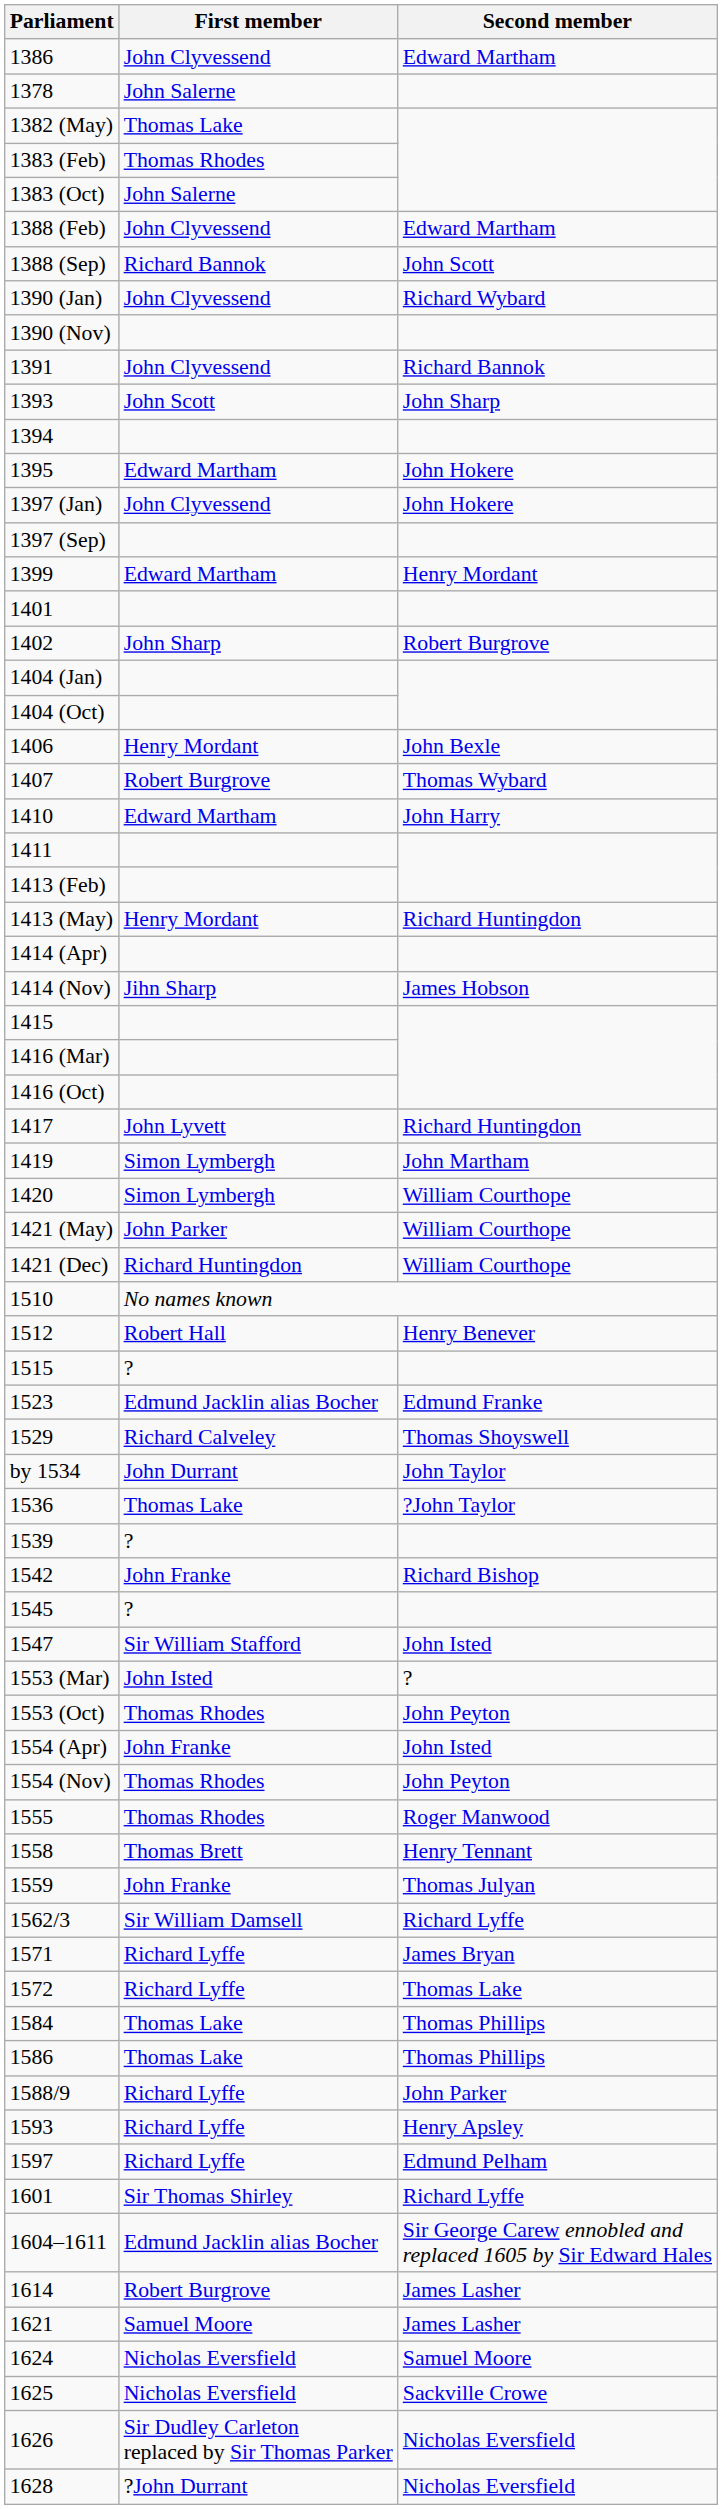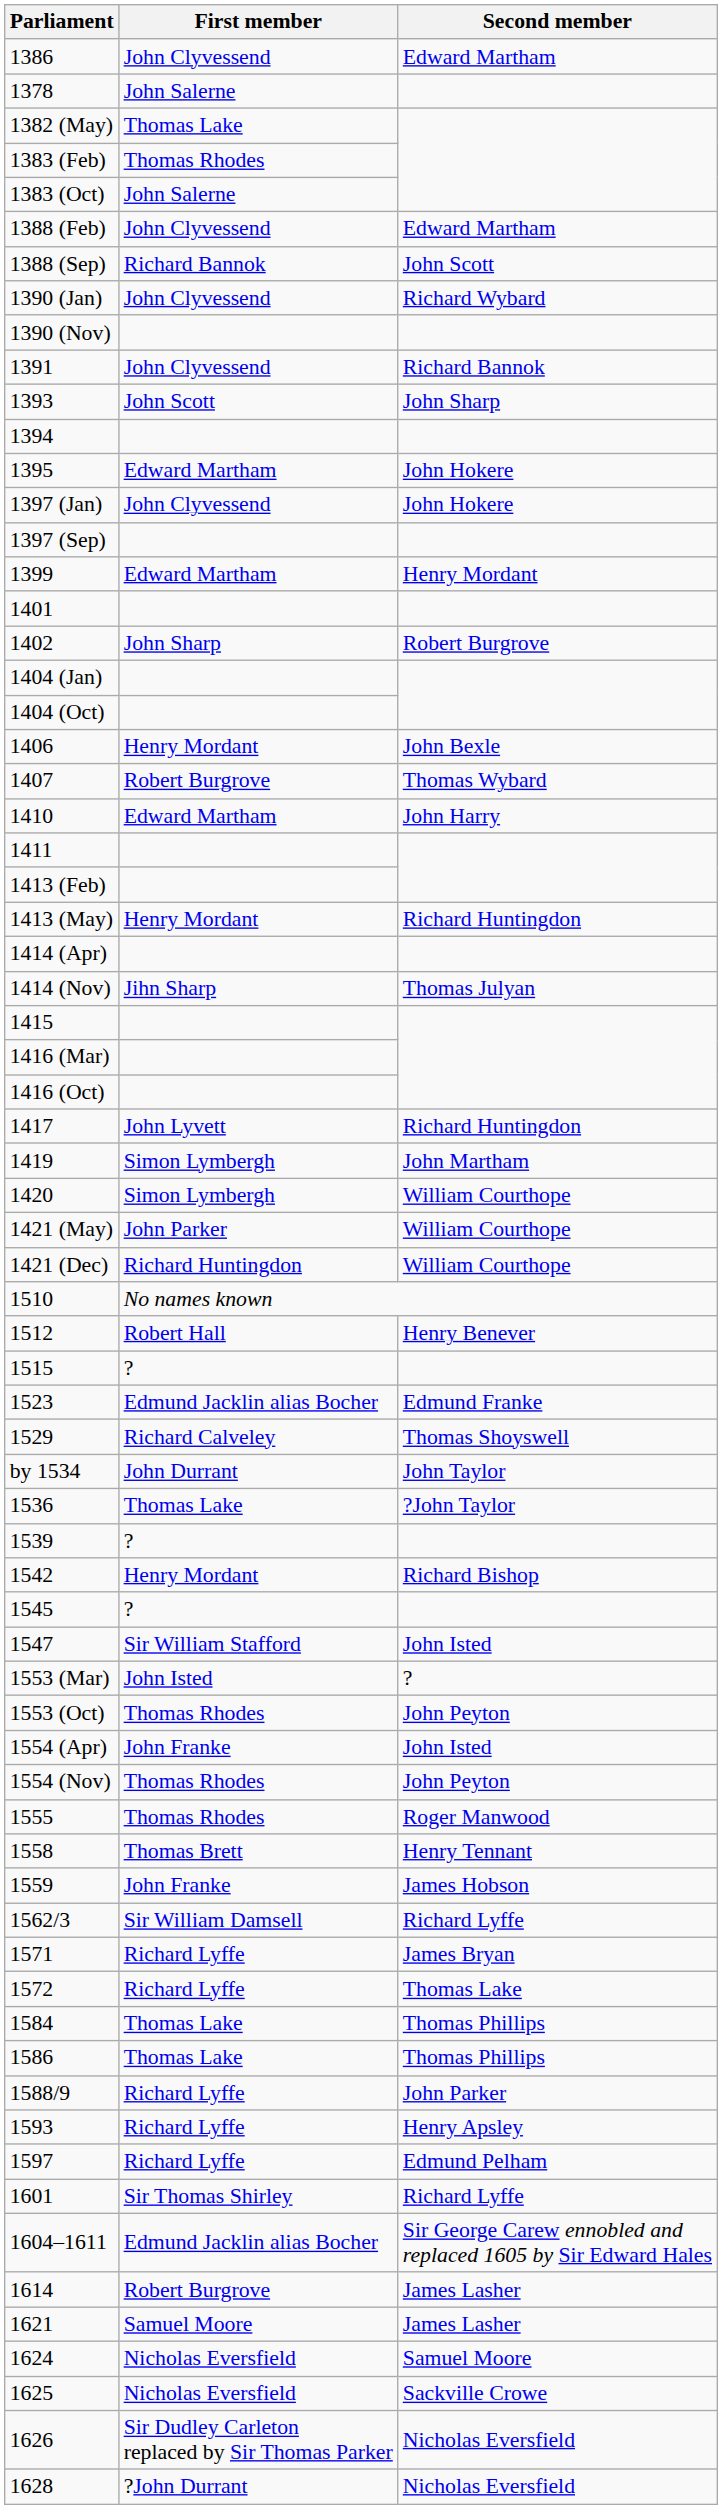 <table class="wikitable">
 <tr>
 <th>Parliament</th>
 <th>First member</th>
 <th>Second member</th>
 </tr>
 <tr>
 <td>1386</td>
 <td><a href='#'>John Clyvessend</a></td>
 <td><a href='#'>Edward Martham</a></td>
 </tr>
 <tr>
 <td>1378</td>
 <td><a href='#'>John Salerne</a></td>
 <td></td>
 </tr>
 <tr>
 <td>1382 (May)</td>
 <td><a href='#'>Thomas Lake</a></td>
 </tr>
 <tr>
 <td>1383 (Feb)</td>
 <td><a href='#'>Thomas Rhodes</a></td>
 </tr>
 <tr>
 <td>1383 (Oct)</td>
 <td><a href='#'>John Salerne</a></td>
 </tr>
 <tr>
 <td>1388 (Feb)</td>
 <td><a href='#'>John Clyvessend</a></td>
 <td><a href='#'>Edward Martham</a></td>
 </tr>
 <tr>
 <td>1388 (Sep)</td>
 <td><a href='#'>Richard Bannok</a></td>
 <td><a href='#'>John Scott</a></td>
 </tr>
 <tr>
 <td>1390 (Jan)</td>
 <td><a href='#'>John Clyvessend</a></td>
 <td><a href='#'>Richard Wybard</a></td>
 </tr>
 <tr>
 <td>1390 (Nov)</td>
 <td></td>
 </tr>
 <tr>
 <td>1391</td>
 <td><a href='#'>John Clyvessend</a></td>
 <td><a href='#'>Richard Bannok</a></td>
 </tr>
 <tr>
 <td>1393</td>
 <td><a href='#'>John Scott</a></td>
 <td><a href='#'>John Sharp</a></td>
 </tr>
 <tr>
 <td>1394</td>
 <td></td>
 </tr>
 <tr>
 <td>1395</td>
 <td><a href='#'>Edward Martham</a></td>
 <td><a href='#'>John Hokere</a></td>
 </tr>
 <tr>
 <td>1397 (Jan)</td>
 <td><a href='#'>John Clyvessend</a></td>
 <td><a href='#'>John Hokere</a></td>
 </tr>
 <tr>
 <td>1397 (Sep)</td>
 <td></td>
 </tr>
 <tr>
 <td>1399</td>
 <td><a href='#'>Edward Martham</a></td>
 <td><a href='#'>Henry Mordant</a></td>
 </tr>
 <tr>
 <td>1401</td>
 <td></td>
 </tr>
 <tr>
 <td>1402</td>
 <td><a href='#'>John Sharp</a></td>
 <td><a href='#'>Robert Burgrove</a></td>
 </tr>
 <tr>
 <td>1404 (Jan)</td>
 <td></td>
 </tr>
 <tr>
 <td>1404 (Oct)</td>
 <td></td>
 </tr>
 <tr>
 <td>1406</td>
 <td><a href='#'>Henry Mordant</a></td>
 <td><a href='#'>John Bexle</a></td>
 </tr>
 <tr>
 <td>1407</td>
 <td><a href='#'>Robert Burgrove</a></td>
 <td><a href='#'>Thomas Wybard</a></td>
 </tr>
 <tr>
 <td>1410</td>
 <td><a href='#'>Edward Martham</a></td>
 <td><a href='#'>John Harry</a></td>
 </tr>
 <tr>
 <td>1411</td>
 <td></td>
 </tr>
 <tr>
 <td>1413 (Feb)</td>
 <td></td>
 </tr>
 <tr>
 <td>1413 (May)</td>
 <td><a href='#'>Henry Mordant</a></td>
 <td><a href='#'>Richard Huntingdon</a></td>
 </tr>
 <tr>
 <td>1414 (Apr)</td>
 <td></td>
 </tr>
 <tr>
 <td>1414 (Nov)</td>
 <td><a href='#'>Jihn Sharp</a></td>
-<td><a href='#'>James Hobson</a></td>
+<td><a href='#'>Thomas Julyan</a></td>
 </tr>
 <tr>
 <td>1415</td>
 <td></td>
 </tr>
 <tr>
 <td>1416 (Mar)</td>
 <td></td>
 </tr>
 <tr>
 <td>1416 (Oct)</td>
 <td></td>
 </tr>
 <tr>
 <td>1417</td>
 <td><a href='#'>John Lyvett</a></td>
 <td><a href='#'>Richard Huntingdon</a></td>
 </tr>
 <tr>
 <td>1419</td>
 <td><a href='#'>Simon Lymbergh</a></td>
 <td><a href='#'>John Martham</a></td>
 </tr>
 <tr>
 <td>1420</td>
 <td><a href='#'>Simon Lymbergh</a></td>
 <td><a href='#'>William Courthope</a></td>
 </tr>
 <tr>
 <td>1421 (May)</td>
 <td><a href='#'>John Parker</a></td>
 <td><a href='#'>William Courthope</a></td>
 </tr>
 <tr>
 <td>1421 (Dec)</td>
 <td><a href='#'>Richard Huntingdon</a></td>
 <td><a href='#'>William Courthope</a></td>
 </tr>
 <tr>
 <td>1510</td>
 <td colspan = "2"><em>No names known</em></td>
 </tr>
 <tr>
 <td>1512</td>
 <td><a href='#'>Robert Hall</a></td>
 <td><a href='#'>Henry Benever</a></td>
 </tr>
 <tr>
 <td>1515</td>
 <td>?</td>
 </tr>
 <tr>
 <td>1523</td>
 <td><a href='#'>Edmund Jacklin alias Bocher</a></td>
 <td><a href='#'>Edmund Franke</a></td>
 </tr>
 <tr>
 <td>1529</td>
 <td><a href='#'>Richard Calveley</a></td>
 <td><a href='#'>Thomas Shoyswell</a></td>
 </tr>
 <tr>
 <td>by 1534</td>
 <td><a href='#'>John Durrant</a></td>
 <td><a href='#'>John Taylor</a></td>
 </tr>
 <tr>
 <td>1536</td>
 <td><a href='#'>Thomas Lake</a></td>
 <td><a href='#'>?John Taylor</a></td>
 </tr>
 <tr>
 <td>1539</td>
 <td>?</td>
 </tr>
 <tr>
 <td>1542</td>
-<td><a href='#'>John Franke</a></td>
+<td><a href='#'>Henry Mordant</a></td>
 <td><a href='#'>Richard Bishop</a></td>
 </tr>
 <tr>
 <td>1545</td>
 <td>?</td>
 </tr>
 <tr>
 <td>1547</td>
 <td><a href='#'>Sir William Stafford</a></td>
 <td><a href='#'>John Isted</a></td>
 </tr>
 <tr>
 <td>1553 (Mar)</td>
 <td><a href='#'>John Isted</a></td>
 <td>?</td>
 </tr>
 <tr>
 <td>1553 (Oct)</td>
 <td><a href='#'>Thomas Rhodes</a></td>
 <td><a href='#'>John Peyton</a></td>
 </tr>
 <tr>
 <td>1554 (Apr)</td>
 <td><a href='#'>John Franke</a></td>
 <td><a href='#'>John Isted</a></td>
 </tr>
 <tr>
 <td>1554 (Nov)</td>
 <td><a href='#'>Thomas Rhodes</a></td>
 <td><a href='#'>John Peyton</a></td>
 </tr>
 <tr>
 <td>1555</td>
 <td><a href='#'>Thomas Rhodes</a></td>
 <td><a href='#'>Roger Manwood</a></td>
 </tr>
 <tr>
 <td>1558</td>
 <td><a href='#'>Thomas Brett</a></td>
 <td><a href='#'>Henry Tennant</a></td>
 </tr>
 <tr>
 <td>1559</td>
 <td><a href='#'>John Franke</a></td>
-<td><a href='#'>Thomas Julyan</a></td>
+<td><a href='#'>James Hobson</a></td>
 </tr>
 <tr>
 <td>1562/3</td>
 <td><a href='#'>Sir William Damsell</a></td>
 <td><a href='#'>Richard Lyffe</a></td>
 </tr>
 <tr>
 <td>1571</td>
 <td><a href='#'>Richard Lyffe</a></td>
 <td><a href='#'>James Bryan</a></td>
 </tr>
 <tr>
 <td>1572</td>
 <td><a href='#'>Richard Lyffe</a></td>
 <td><a href='#'>Thomas Lake</a></td>
 </tr>
 <tr>
 <td>1584</td>
 <td><a href='#'>Thomas Lake</a></td>
 <td><a href='#'>Thomas Phillips</a></td>
 </tr>
 <tr>
 <td>1586</td>
 <td><a href='#'>Thomas Lake</a></td>
 <td><a href='#'>Thomas Phillips</a></td>
 </tr>
 <tr>
 <td>1588/9</td>
 <td><a href='#'>Richard Lyffe</a></td>
 <td><a href='#'>John Parker</a></td>
 </tr>
 <tr>
 <td>1593</td>
 <td><a href='#'>Richard Lyffe</a></td>
 <td><a href='#'>Henry Apsley</a></td>
 </tr>
 <tr>
 <td>1597</td>
 <td><a href='#'>Richard Lyffe</a></td>
 <td><a href='#'>Edmund Pelham</a></td>
 </tr>
 <tr>
 <td>1601</td>
 <td><a href='#'>Sir Thomas Shirley</a></td>
 <td><a href='#'>Richard Lyffe</a></td>
 </tr>
 <tr>
 <td>1604–1611</td>
 <td><a href='#'>Edmund Jacklin alias Bocher</a></td>
 <td><a href='#'>Sir George Carew</a> <em>ennobled and <br> replaced 1605 by</em> <a href='#'>Sir Edward Hales</a></td>
 </tr>
 <tr>
 <td>1614</td>
 <td><a href='#'>Robert Burgrove</a></td>
 <td><a href='#'>James Lasher</a></td>
 </tr>
 <tr>
 <td>1621</td>
 <td><a href='#'>Samuel Moore</a></td>
 <td><a href='#'>James Lasher</a></td>
 </tr>
 <tr>
 <td>1624</td>
 <td><a href='#'>Nicholas Eversfield</a></td>
 <td><a href='#'>Samuel Moore</a></td>
 </tr>
 <tr>
 <td>1625</td>
 <td><a href='#'>Nicholas Eversfield</a></td>
 <td><a href='#'>Sackville Crowe</a></td>
 </tr>
 <tr>
 <td>1626</td>
 <td><a href='#'>Sir Dudley Carleton</a> <br> replaced by <a href='#'>Sir Thomas Parker</a></td>
 <td><a href='#'>Nicholas Eversfield</a></td>
 </tr>
 <tr>
 <td>1628</td>
 <td>?<a href='#'>John Durrant</a></td>
 <td><a href='#'>Nicholas Eversfield</a></td>
 </tr>
 </table>
